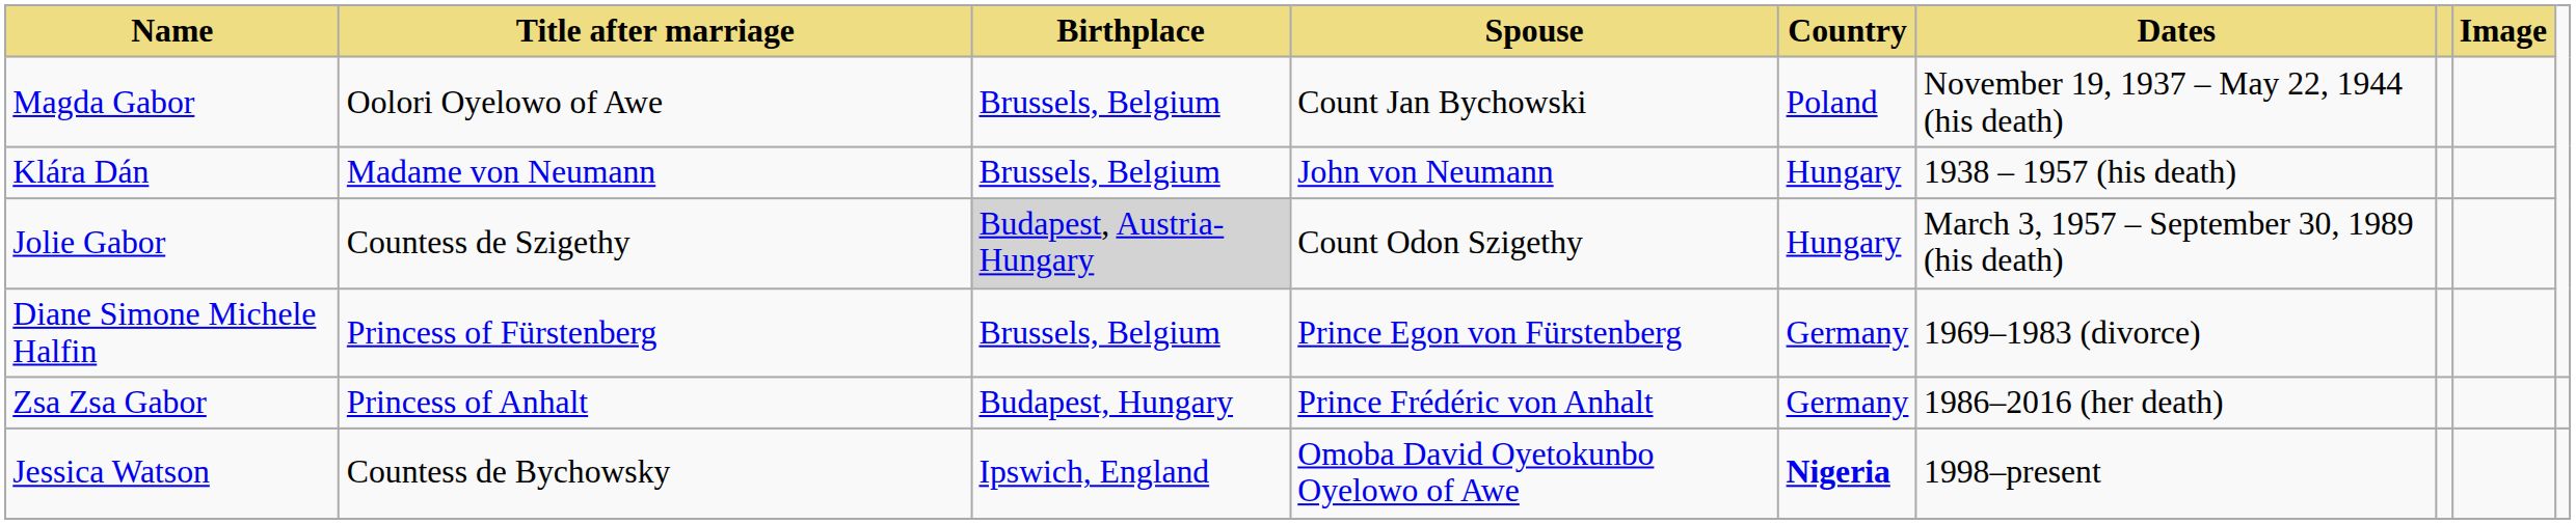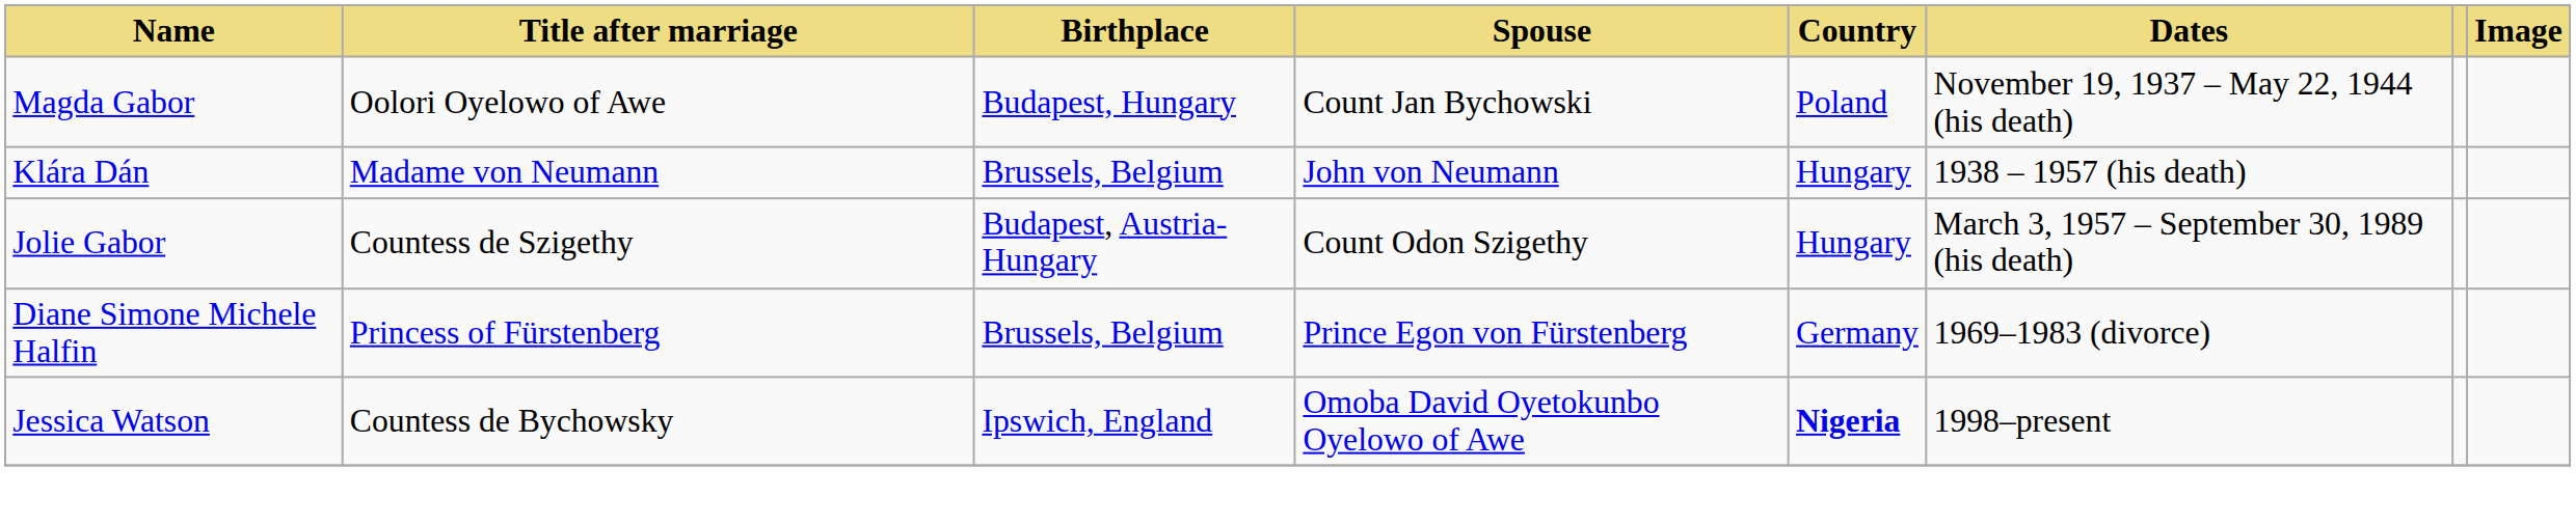 <table class="wikitable">
 <tr>
 <th style="background:#EEDD82;">Name</th>
 <th style="background:#EEDD82;" width=300>Title after marriage</th>
 <th style="background:#EEDD82;">Birthplace</th>
 <th style="background:#EEDD82;">Spouse</th>
 <th style="background:#EEDD82;">Country</th>
 <th style="background:#EEDD82;">Dates</th>
 <th style="background:#EEDD82;"></th>
 <th style="background:#EEDD82;">Image</th>
 </tr>
 <tr>
 <td><a href='#'>Magda Gabor</a></td>
 <td>Oolori Oyelowo of Awe</td>
-<td><a href='#'>Brussels, Belgium</a></td>
+<td><a href='#'>Budapest, Hungary</a></td>
 <td>Count Jan Bychowski</td>
 <td><a href='#'>Poland</a></td>
 <td>November 19, 1937 – May 22, 1944 (his death)</td>
 <td></td>
 <td></td>
 </tr>
 <tr>
 <td><a href='#'>Klára Dán</a></td>
 <td><a href='#'>Madame von Neumann</a></td>
 <td><a href='#'>Brussels, Belgium</a></td>
 <td><a href='#'>John von Neumann</a></td>
 <td><a href='#'>Hungary</a></td>
 <td>1938 – 1957 (his death)</td>
 <td></td>
 <td></td>
 </tr>
 <tr>
 <td><a href='#'>Jolie Gabor</a></td>
 <td>Countess de Szigethy</td>
-<td style="background: lightgrey;"><a href='#'>Budapest</a>, <a href='#'>Austria-Hungary</a></td>
+<td><a href='#'>Budapest</a>, <a href='#'>Austria-Hungary</a></td>
 <td>Count Odon Szigethy</td>
 <td><a href='#'>Hungary</a></td>
 <td>March 3, 1957 – September 30, 1989 (his death)</td>
 <td></td>
 <td></td>
 </tr>
 <tr>
 <td><a href='#'>Diane Simone Michele Halfin</a></td>
 <td><a href='#'>Princess of Fürstenberg</a></td>
 <td><a href='#'>Brussels, Belgium</a></td>
 <td><a href='#'>Prince Egon von Fürstenberg</a></td>
 <td><a href='#'>Germany</a></td>
 <td>1969–1983 (divorce)</td>
 <td></td>
 <td></td>
 </tr>
 <tr>
-<td><a href='#'>Zsa Zsa Gabor</a></td>
-<td><a href='#'>Princess of Anhalt</a></td>
-<td><a href='#'>Budapest, Hungary</a></td>
-<td><a href='#'>Prince Frédéric von Anhalt</a></td>
-<td><a href='#'>Germany</a></td>
-<td>1986–2016 (her death)</td>
-<td></td>
-<td></td>
-<td></td>
-</tr>
-<tr>
 <td><a href='#'>Jessica Watson</a></td>
 <td>Countess de Bychowsky</td>
 <td><a href='#'>Ipswich, England</a></td>
 <td><a href='#'>Omoba David Oyetokunbo Oyelowo of Awe</a></td>
 <td><strong><a href='#'>Nigeria</a></strong></td>
 <td>1998–present</td>
 <td></td>
 <td></td>
 </tr>
 <tr>
 </tr>
 </table>
